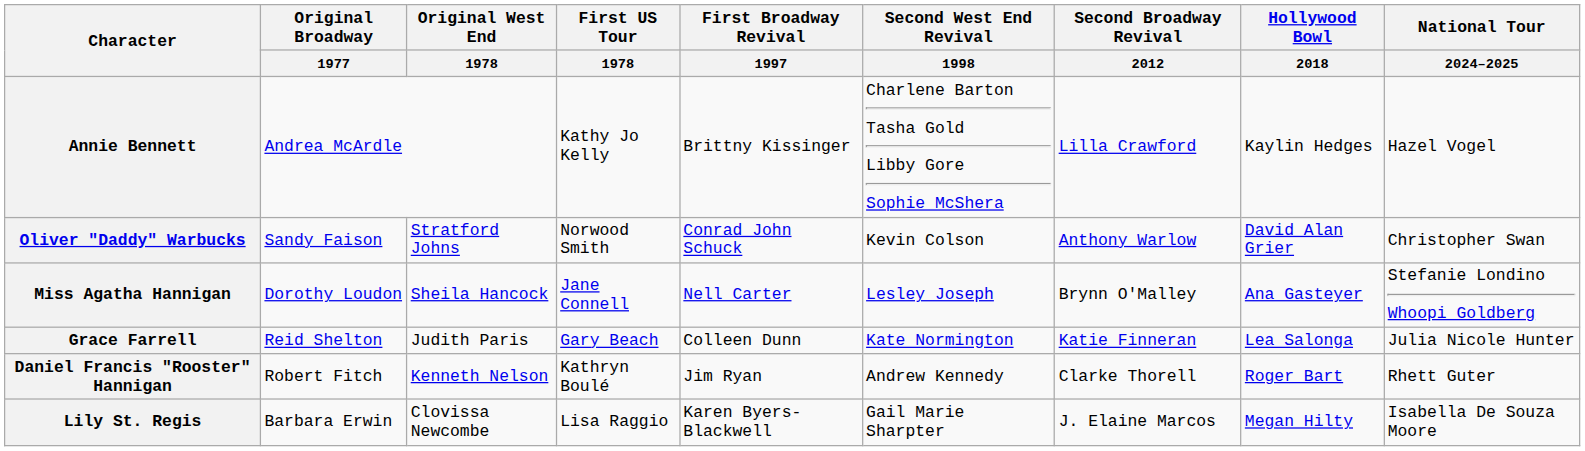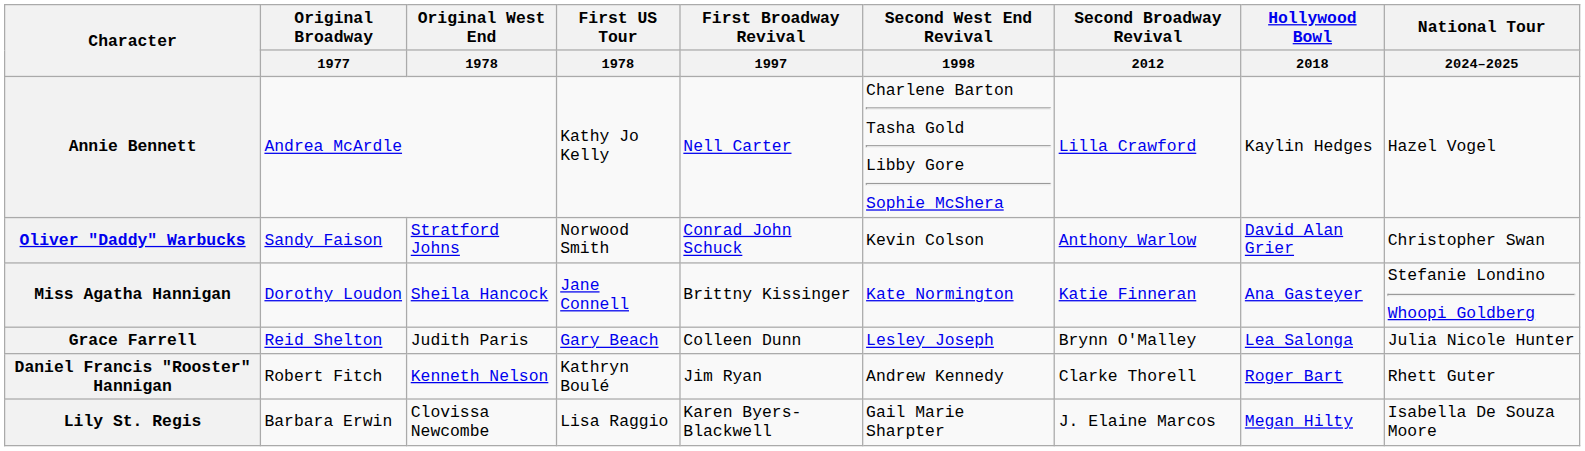 <table class="wikitable">
 <tr>
 <th rowspan="2">Character</th>
 <th>Original Broadway</th>
 <th>Original West End</th>
 <th>First US Tour</th>
 <th>First Broadway Revival</th>
 <th>Second West End Revival</th>
 <th>Second Broadway Revival</th>
 <th><a href='#'>Hollywood Bowl</a></th>
 <th>National Tour</th>
 </tr>
 <tr>
 <th><small>1977</small></th>
 <th><small>1978</small></th>
 <th><small>1978</small></th>
 <th><small>1997</small></th>
 <th><small>1998</small></th>
 <th><small>2012</small></th>
 <th><small>2018</small></th>
 <th><small>2024–2025</small></th>
 </tr>
 <tr>
 <th>Annie Bennett</th>
 <td colspan="2"><a href='#'>Andrea McArdle</a></td>
 <td>Kathy Jo Kelly</td>
-<td>Brittny Kissinger</td>
+<td><a href='#'>Nell Carter</a></td>
 <td>Charlene Barton<hr>Tasha Gold<hr>Libby Gore<hr><a href='#'>Sophie McShera</a></td>
 <td><a href='#'>Lilla Crawford</a></td>
 <td>Kaylin Hedges</td>
 <td>Hazel Vogel</td>
 </tr>
 <tr>
 <th><a href='#'>Oliver "Daddy" Warbucks</a></th>
 <td><a href='#'>Sandy Faison</a></td>
 <td><a href='#'>Stratford Johns</a></td>
 <td>Norwood Smith</td>
 <td><a href='#'>Conrad John Schuck</a></td>
 <td>Kevin Colson</td>
 <td><a href='#'>Anthony Warlow</a></td>
 <td><a href='#'>David Alan Grier</a></td>
 <td>Christopher Swan</td>
 </tr>
 <tr>
 <th>Miss Agatha Hannigan</th>
 <td><a href='#'>Dorothy Loudon</a></td>
 <td><a href='#'>Sheila Hancock</a></td>
 <td><a href='#'>Jane Connell</a></td>
-<td><a href='#'>Nell Carter</a></td>
-<td><a href='#'>Lesley Joseph</a></td>
-<td>Brynn O'Malley</td>
+<td>Brittny Kissinger</td>
+<td><a href='#'>Kate Normington</a></td>
+<td><a href='#'>Katie Finneran</a></td>
 <td><a href='#'>Ana Gasteyer</a></td>
 <td>Stefanie Londino<hr><a href='#'>Whoopi Goldberg</a></td>
 </tr>
 <tr>
 <th>Grace Farrell</th>
 <td><a href='#'>Reid Shelton</a></td>
 <td>Judith Paris</td>
 <td><a href='#'>Gary Beach</a></td>
 <td>Colleen Dunn</td>
-<td><a href='#'>Kate Normington</a></td>
-<td><a href='#'>Katie Finneran</a></td>
+<td><a href='#'>Lesley Joseph</a></td>
+<td>Brynn O'Malley</td>
 <td><a href='#'>Lea Salonga</a></td>
 <td>Julia Nicole Hunter</td>
 </tr>
 <tr>
 <th>Daniel Francis "Rooster" Hannigan</th>
 <td>Robert Fitch</td>
 <td><a href='#'>Kenneth Nelson</a></td>
 <td>Kathryn Boulé</td>
 <td>Jim Ryan</td>
 <td>Andrew Kennedy</td>
 <td>Clarke Thorell</td>
 <td><a href='#'>Roger Bart</a></td>
 <td>Rhett Guter</td>
 </tr>
 <tr>
 <th>Lily St. Regis</th>
 <td>Barbara Erwin</td>
 <td>Clovissa Newcombe</td>
 <td>Lisa Raggio</td>
 <td>Karen Byers-Blackwell</td>
 <td>Gail Marie Sharpter</td>
 <td>J. Elaine Marcos</td>
 <td><a href='#'>Megan Hilty</a></td>
 <td>Isabella De Souza Moore</td>
 </tr>
 </table>
